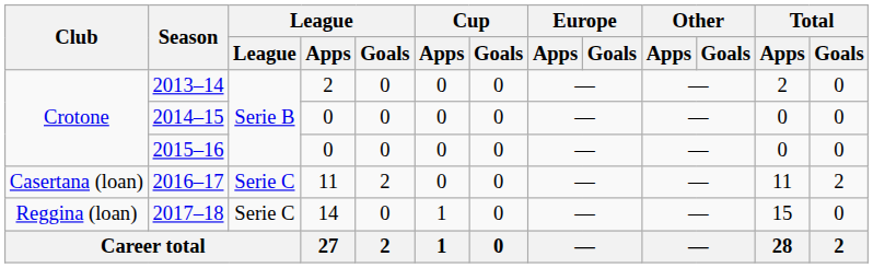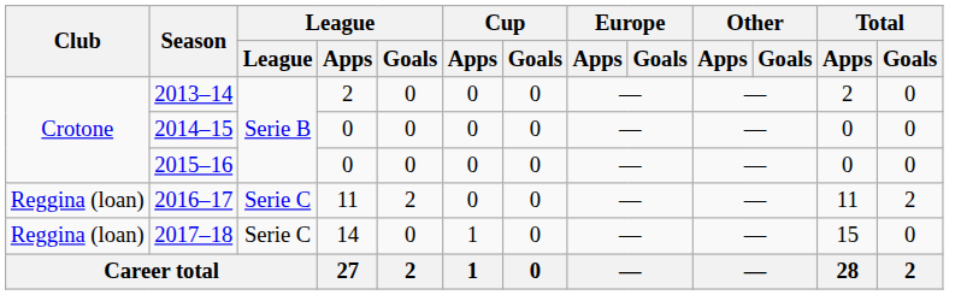 <table class="wikitable" style="text-align: center;">
 <tr>
 <th rowspan="2">Club</th>
 <th rowspan="2">Season</th>
 <th colspan="3">League</th>
 <th colspan="2">Cup</th>
 <th colspan="2">Europe</th>
 <th colspan="2">Other</th>
 <th colspan="2">Total</th>
 </tr>
 <tr>
 <th>League</th>
 <th>Apps</th>
 <th>Goals</th>
 <th>Apps</th>
 <th>Goals</th>
 <th>Apps</th>
 <th>Goals</th>
 <th>Apps</th>
 <th>Goals</th>
 <th>Apps</th>
 <th>Goals</th>
 </tr>
 <tr>
 <td rowspan="3"><a href='#'>Crotone</a></td>
 <td><a href='#'>2013–14</a></td>
 <td rowspan="3"><a href='#'>Serie B</a></td>
 <td>2</td>
 <td>0</td>
 <td>0</td>
 <td>0</td>
 <td colspan="2">—</td>
 <td colspan="2">—</td>
 <td>2</td>
 <td>0</td>
 </tr>
 <tr>
 <td><a href='#'>2014–15</a></td>
 <td>0</td>
 <td>0</td>
 <td>0</td>
 <td>0</td>
 <td colspan="2">—</td>
 <td colspan="2">—</td>
 <td>0</td>
 <td>0</td>
 </tr>
 <tr>
 <td><a href='#'>2015–16</a></td>
 <td>0</td>
 <td>0</td>
 <td>0</td>
 <td>0</td>
 <td colspan="2">—</td>
 <td colspan="2">—</td>
 <td>0</td>
 <td>0</td>
 </tr>
 <tr>
-<td><a href='#'>Casertana</a> (loan)</td>
+<td rowspan="1"><a href='#'>Reggina</a> (loan)</td>
 <td><a href='#'>2016–17</a></td>
 <td rowspan="1"><a href='#'>Serie C</a></td>
 <td>11</td>
 <td>2</td>
 <td>0</td>
 <td>0</td>
 <td colspan="2">—</td>
 <td colspan="2">—</td>
 <td>11</td>
 <td>2</td>
 </tr>
 <tr>
 <td rowspan="1"><a href='#'>Reggina</a> (loan)</td>
 <td><a href='#'>2017–18</a></td>
 <td>Serie C</td>
 <td>14</td>
 <td>0</td>
 <td>1</td>
 <td>0</td>
 <td colspan="2">—</td>
 <td colspan="2">—</td>
 <td>15</td>
 <td>0</td>
 </tr>
 <tr>
 <th colspan="3">Career total</th>
 <th>27</th>
 <th>2</th>
 <th>1</th>
 <th>0</th>
 <th colspan="2">—</th>
 <th colspan="2">—</th>
 <th>28</th>
 <th>2</th>
 </tr>
 </table>
